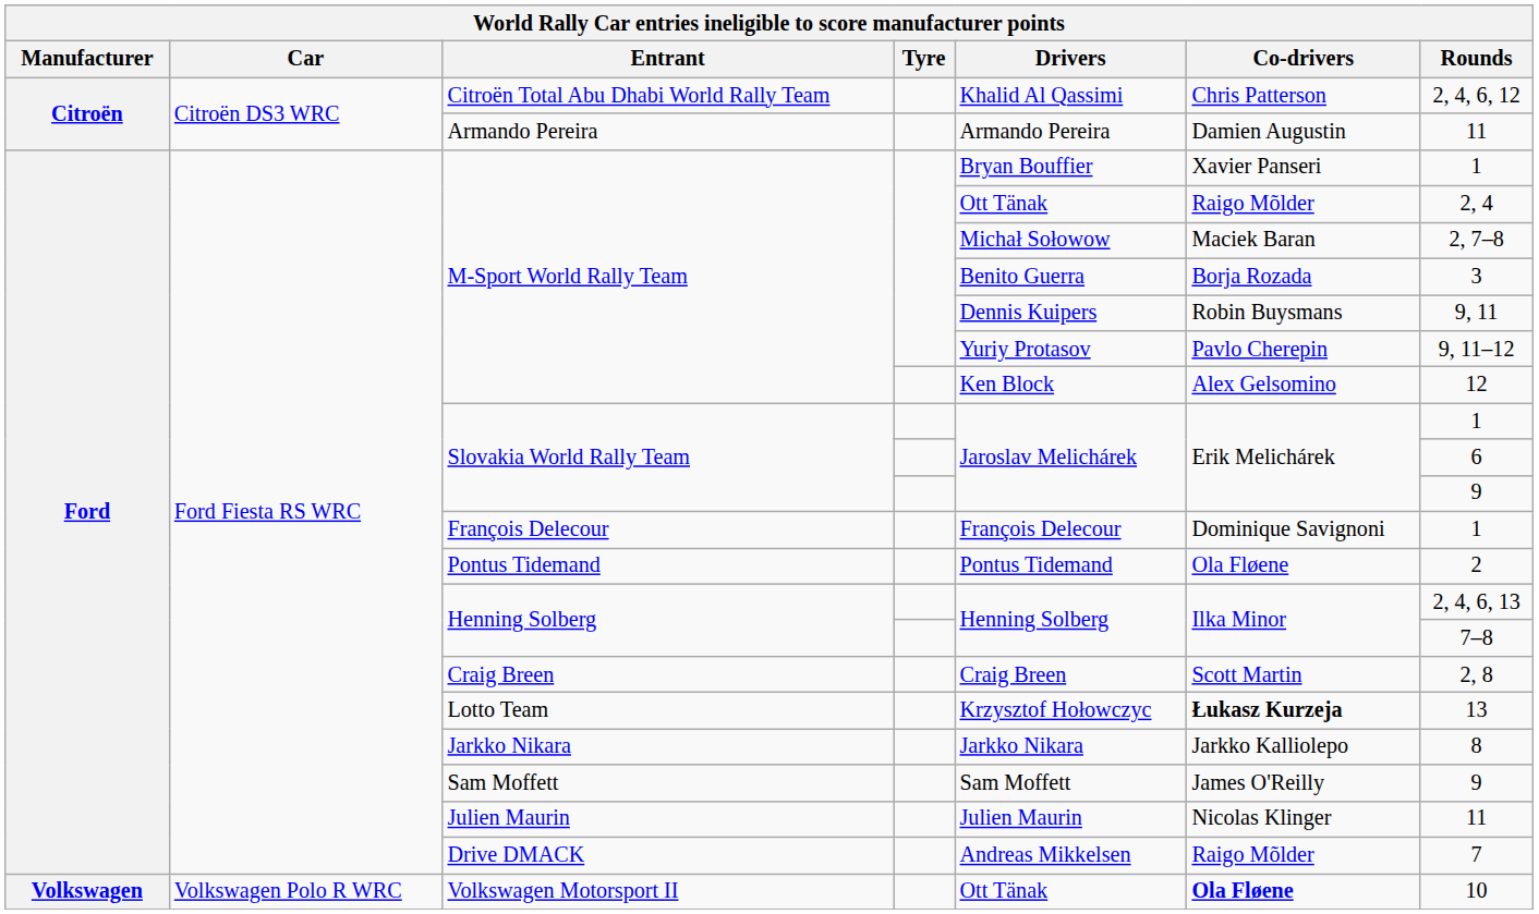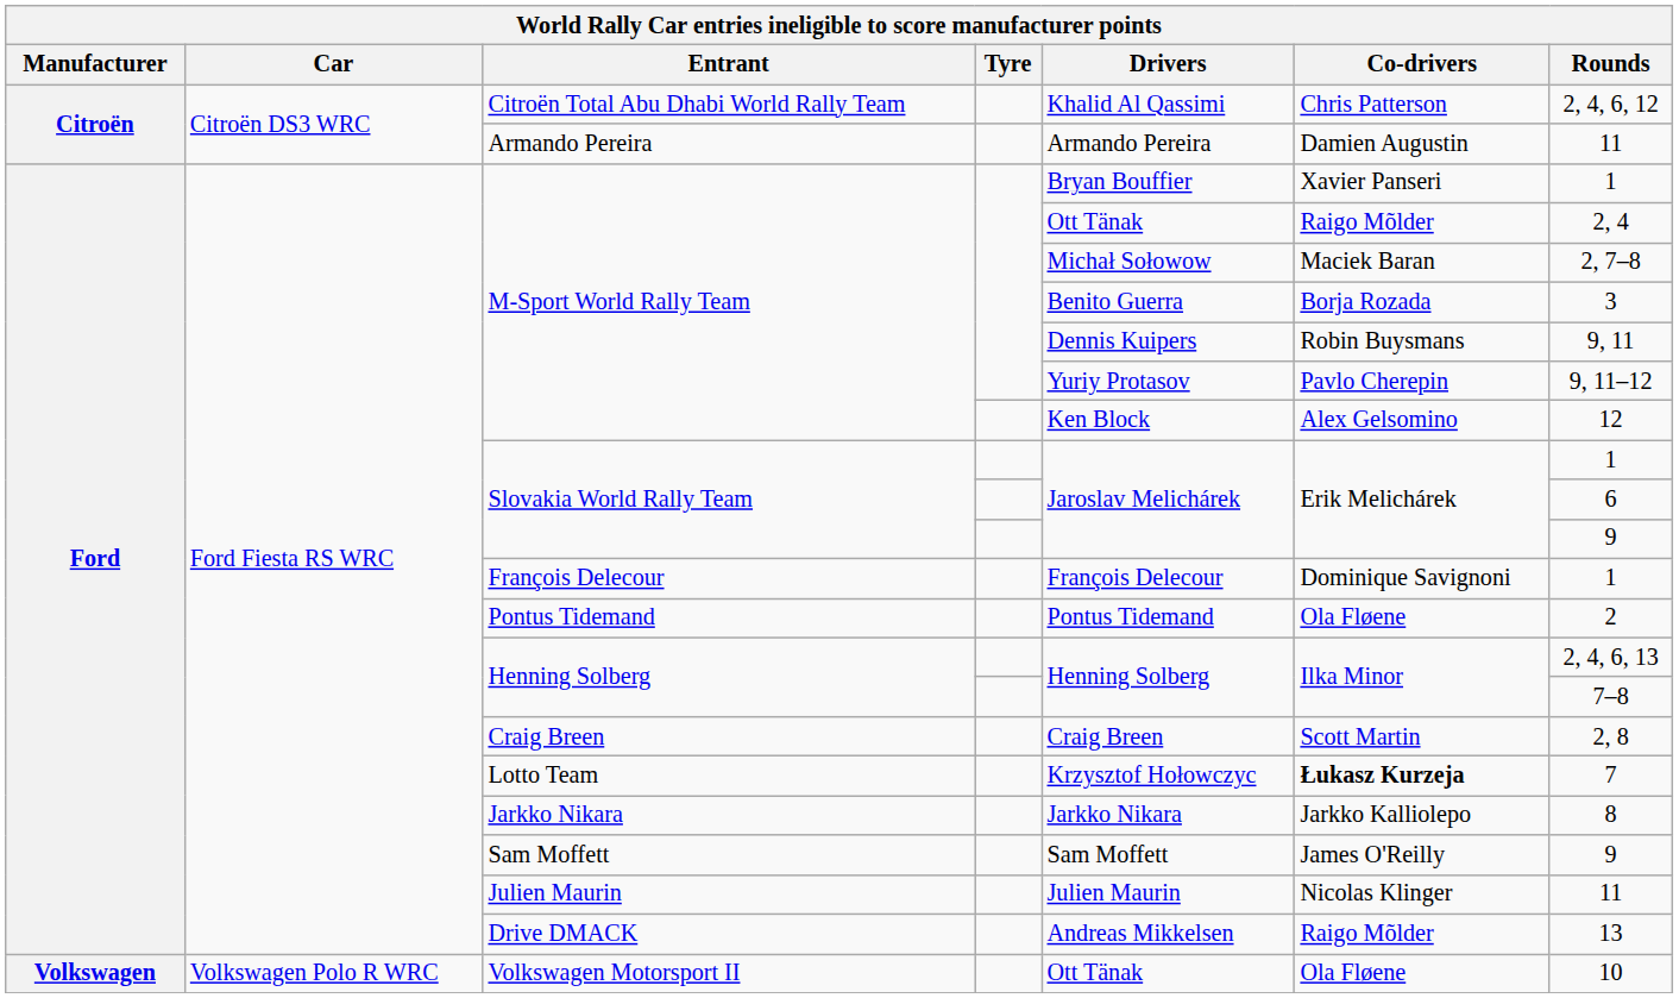 <table class="wikitable" width=75% style="font-size: 85%; max-width: 950px">
 <tr>
 <th colspan="7">World Rally Car entries ineligible to score manufacturer points</th>
 </tr>
 <tr>
 <th>Manufacturer</th>
 <th>Car</th>
 <th>Entrant</th>
 <th>Tyre</th>
 <th>Drivers</th>
 <th>Co-drivers</th>
 <th>Rounds</th>
 </tr>
 <tr>
 <th rowspan="2" nowrap><a href='#'>Citroën</a></th>
 <td rowspan=2><a href='#'>Citroën DS3 WRC</a></td>
 <td nowrap> <a href='#'>Citroën Total Abu Dhabi World Rally Team</a></td>
 <td align="center"></td>
 <td nowrap> <a href='#'>Khalid Al Qassimi</a></td>
 <td nowrap> <a href='#'>Chris Patterson</a></td>
 <td align="center" nowrap>2, 4, 6, 12</td>
 </tr>
 <tr>
 <td nowrap> Armando Pereira</td>
 <td align="center"></td>
 <td nowrap> Armando Pereira</td>
 <td nowrap> Damien Augustin</td>
 <td align="center">11</td>
 </tr>
 <tr>
 <th rowspan=20 nowrap><a href='#'>Ford</a></th>
 <td rowspan=20><a href='#'>Ford Fiesta RS WRC</a></td>
 <td rowspan=7 nowrap> <a href='#'>M-Sport World Rally Team</a></td>
 <td rowspan=6 align="center"></td>
 <td nowrap> <a href='#'>Bryan Bouffier</a></td>
 <td nowrap> Xavier Panseri</td>
 <td align="center">1</td>
 </tr>
 <tr>
 <td nowrap> <a href='#'>Ott Tänak</a></td>
 <td nowrap> <a href='#'>Raigo Mõlder</a></td>
 <td align="center">2, 4</td>
 </tr>
 <tr>
 <td> <a href='#'>Michał Sołowow</a></td>
 <td> Maciek Baran</td>
 <td align="center">2, 7–8</td>
 </tr>
 <tr>
 <td nowrap> <a href='#'>Benito Guerra</a></td>
 <td nowrap> <a href='#'>Borja Rozada</a></td>
 <td align="center">3</td>
 </tr>
 <tr>
 <td nowrap> <a href='#'>Dennis Kuipers</a></td>
 <td nowrap> Robin Buysmans</td>
 <td align="center">9, 11</td>
 </tr>
 <tr>
 <td nowrap> <a href='#'>Yuriy Protasov</a></td>
 <td nowrap> <a href='#'>Pavlo Cherepin</a></td>
 <td align="center">9, 11–12</td>
 </tr>
 <tr>
 <td align="center"></td>
 <td nowrap> <a href='#'>Ken Block</a></td>
 <td nowrap> <a href='#'>Alex Gelsomino</a></td>
 <td align="center">12</td>
 </tr>
 <tr>
 <td rowspan="3" nowrap> <a href='#'>Slovakia World Rally Team</a></td>
 <td align="center"></td>
 <td rowspan="3" nowrap> <a href='#'>Jaroslav Melichárek</a></td>
 <td rowspan="3" nowrap> Erik Melichárek</td>
 <td align="center">1</td>
 </tr>
 <tr>
 <td align="center"></td>
 <td align="center">6</td>
 </tr>
 <tr>
 <td align="center"></td>
 <td align="center">9</td>
 </tr>
 <tr>
 <td nowrap> <a href='#'>François Delecour</a></td>
 <td align="center"></td>
 <td nowrap> <a href='#'>François Delecour</a></td>
 <td nowrap> Dominique Savignoni</td>
 <td align="center">1</td>
 </tr>
 <tr>
 <td nowrap> <a href='#'>Pontus Tidemand</a></td>
 <td align="center"></td>
 <td nowrap> <a href='#'>Pontus Tidemand</a></td>
 <td nowrap> <a href='#'>Ola Fløene</a></td>
 <td align="center">2</td>
 </tr>
 <tr>
 <td rowspan=2 nowrap> <a href='#'>Henning Solberg</a></td>
 <td align="center"></td>
 <td rowspan=2 nowrap> <a href='#'>Henning Solberg</a></td>
 <td rowspan=2 nowrap> <a href='#'>Ilka Minor</a></td>
 <td align="center">2, 4, 6, 13</td>
 </tr>
 <tr>
 <td align="center" nowrap></td>
 <td align="center">7–8</td>
 </tr>
 <tr>
 <td nowrap> <a href='#'>Craig Breen</a></td>
 <td align="center"></td>
 <td nowrap> <a href='#'>Craig Breen</a></td>
 <td nowrap> <a href='#'>Scott Martin</a></td>
 <td align="center">2, 8</td>
 </tr>
 <tr>
 <td nowrap> Lotto Team</td>
 <td align="center"></td>
 <td nowrap> <a href='#'>Krzysztof Hołowczyc</a></td>
 <td nowrap><strong> Łukasz Kurzeja</strong></td>
-<td align="center">13</td>
+<td align="center">7</td>
 </tr>
 <tr>
 <td nowrap> <a href='#'>Jarkko Nikara</a></td>
 <td align="center"></td>
 <td nowrap> <a href='#'>Jarkko Nikara</a></td>
 <td nowrap> Jarkko Kalliolepo</td>
 <td align="center">8</td>
 </tr>
 <tr>
 <td nowrap> Sam Moffett</td>
 <td align="center"></td>
 <td nowrap> Sam Moffett</td>
 <td nowrap> James O'Reilly</td>
 <td align="center">9</td>
 </tr>
 <tr>
 <td nowrap> <a href='#'>Julien Maurin</a></td>
 <td align="center"></td>
 <td nowrap> <a href='#'>Julien Maurin</a></td>
 <td nowrap> Nicolas Klinger</td>
 <td align="center">11</td>
 </tr>
 <tr>
 <td nowrap> <a href='#'>Drive DMACK</a></td>
 <td align="center"></td>
 <td nowrap> <a href='#'>Andreas Mikkelsen</a></td>
 <td nowrap> <a href='#'>Raigo Mõlder</a></td>
-<td align="center">7</td>
+<td align="center">13</td>
 </tr>
 <tr>
 <th nowrap><a href='#'>Volkswagen</a></th>
 <td nowrap><a href='#'>Volkswagen Polo R WRC</a></td>
 <td nowrap> <a href='#'>Volkswagen Motorsport II</a></td>
 <td align="center"></td>
 <td nowrap> <a href='#'>Ott Tänak</a></td>
-<td nowrap><strong> <a href='#'>Ola Fløene</a></strong></td>
+<td nowrap> <a href='#'>Ola Fløene</a></td>
 <td align="center">10</td>
 </tr>
 <tr>
 </tr>
 </table>
